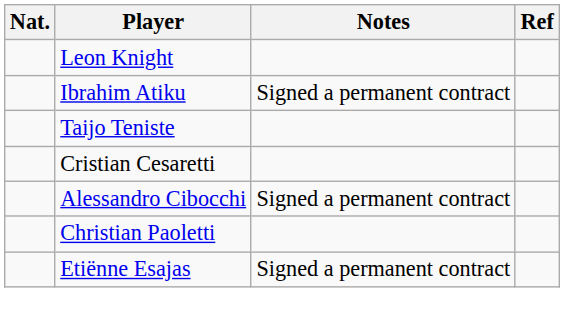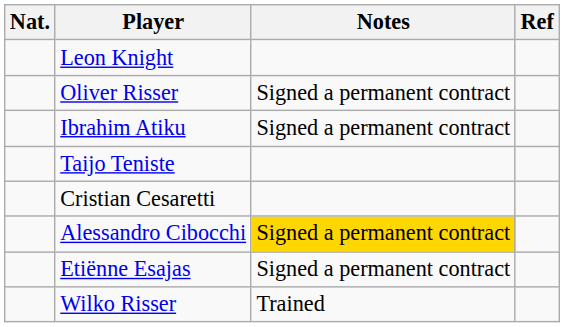 <table class="wikitable">
 <tr>
 <th>Nat.</th>
 <th>Player</th>
 <th>Notes</th>
 <th>Ref</th>
 </tr>
 <tr>
 <td></td>
 <td><a href='#'>Leon Knight</a></td>
 <td></td>
+<td></td>
+</tr>
+<tr>
+<td></td>
+<td><a href='#'>Oliver Risser</a></td>
+<td>Signed a permanent contract</td>
 <td></td>
 </tr>
 <tr>
 <td></td>
 <td><a href='#'>Ibrahim Atiku</a></td>
 <td>Signed a permanent contract</td>
 <td></td>
 </tr>
 <tr>
 <td></td>
 <td><a href='#'>Taijo Teniste</a></td>
 <td></td>
 <td></td>
 </tr>
 <tr>
 <td></td>
 <td>Cristian Cesaretti</td>
 <td></td>
 <td></td>
 </tr>
 <tr>
 <td></td>
 <td><a href='#'>Alessandro Cibocchi</a></td>
-<td>Signed a permanent contract</td>
-<td></td>
-</tr>
-<tr>
-<td></td>
-<td><a href='#'>Christian Paoletti</a></td>
-<td></td>
+<td style="background: gold;">Signed a permanent contract</td>
 <td></td>
 </tr>
 <tr>
 <td></td>
 <td><a href='#'>Etiënne Esajas</a></td>
 <td>Signed a permanent contract</td>
 <td></td>
 </tr>
+<tr>
+<td></td>
+<td><a href='#'>Wilko Risser</a></td>
+<td>Trained</td>
+<td></td>
+</tr>
 </table>
